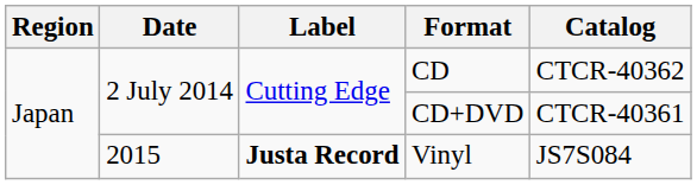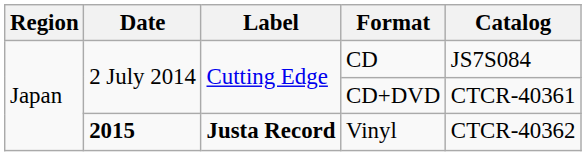 <table class="wikitable">
 <tr>
 <th>Region</th>
 <th>Date</th>
 <th>Label</th>
 <th>Format</th>
 <th>Catalog</th>
 </tr>
 <tr>
 <td rowspan="3">Japan</td>
 <td rowspan="2">2 July 2014</td>
 <td rowspan="2"><a href='#'>Cutting Edge</a></td>
 <td>CD</td>
-<td>CTCR-40362</td>
+<td>JS7S084</td>
 </tr>
 <tr>
 <td>CD+DVD</td>
 <td>CTCR-40361</td>
 </tr>
 <tr>
-<td>2015</td>
+<td><strong>2015</strong></td>
 <td><strong>Justa Record</strong></td>
 <td>Vinyl</td>
-<td>JS7S084</td>
+<td>CTCR-40362</td>
 </tr>
 </table>
